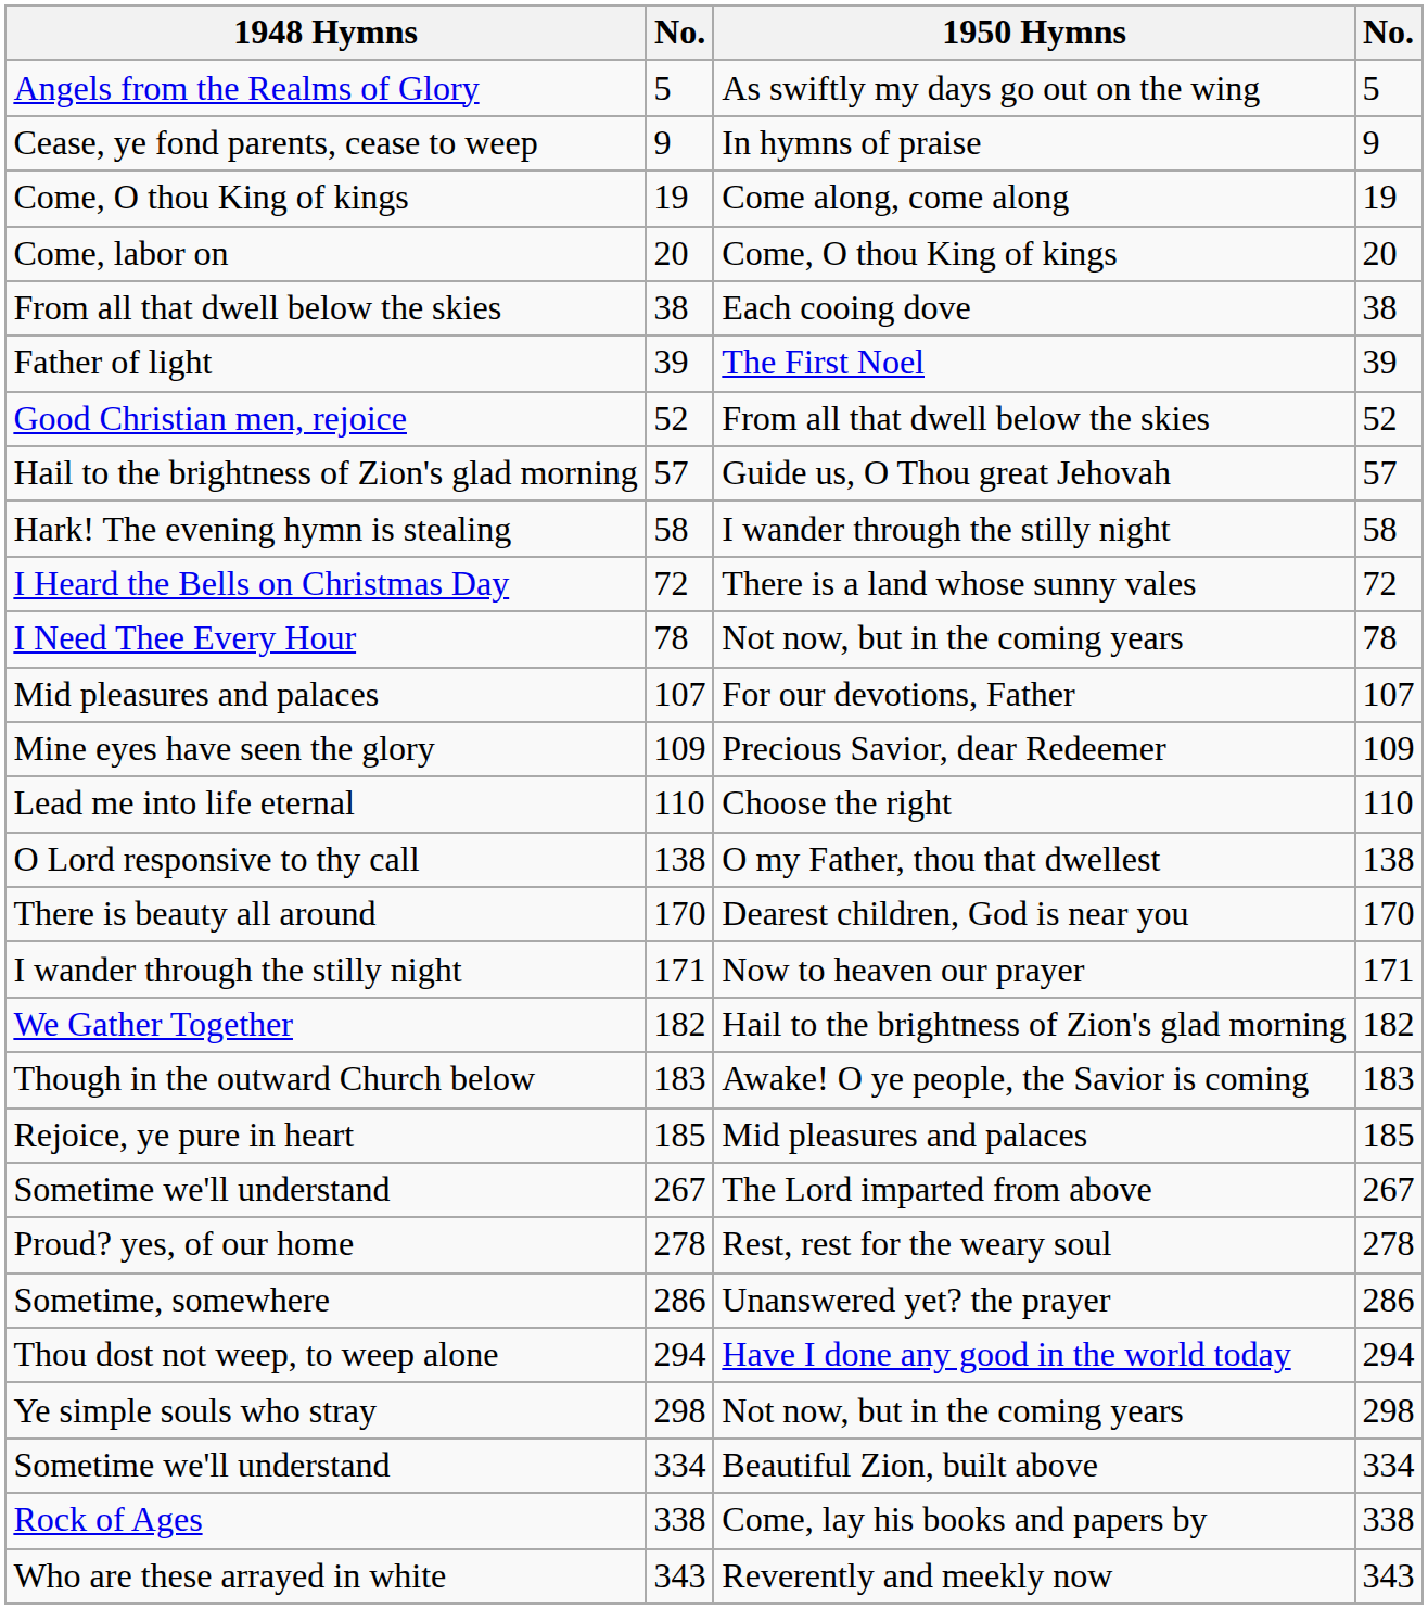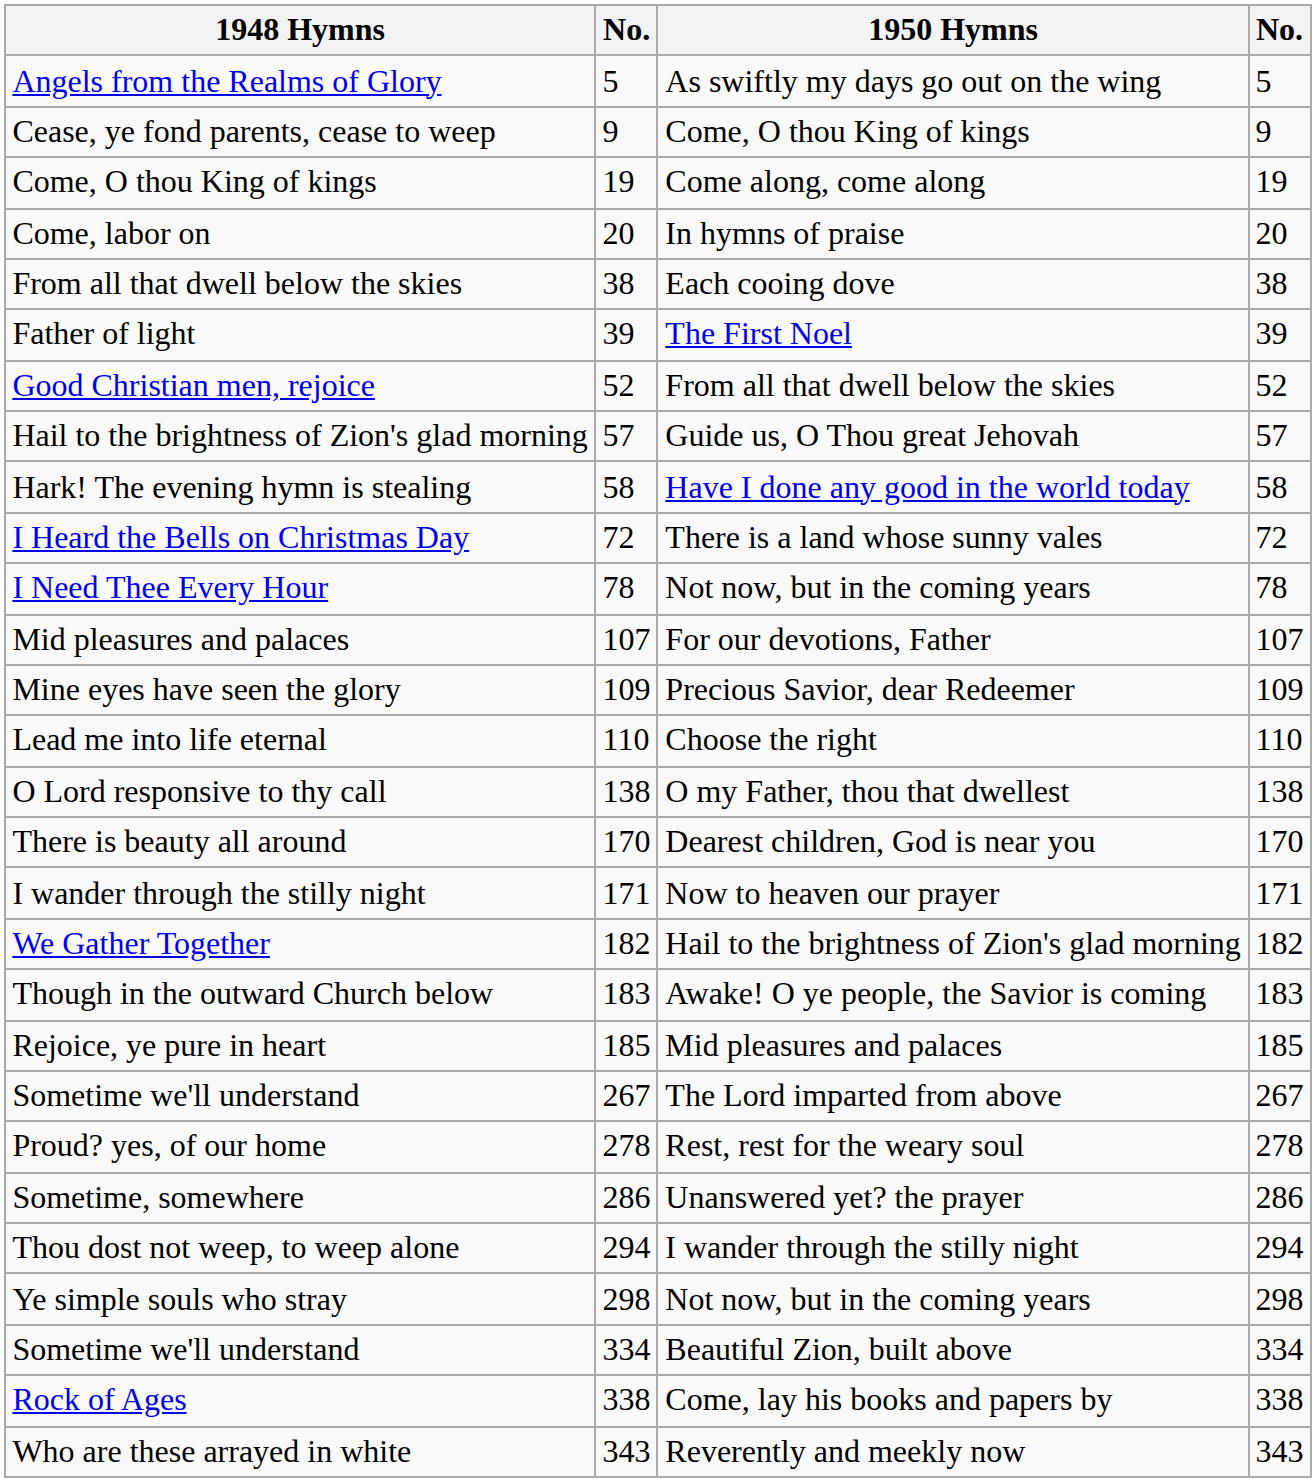 <table class="wikitable">
 <tr>
 <th>1948 Hymns</th>
 <th>No.</th>
 <th>1950 Hymns</th>
 <th>No.</th>
 </tr>
 <tr>
 <td><a href='#'>Angels from the Realms of Glory</a></td>
 <td>5</td>
 <td>As swiftly my days go out on the wing</td>
 <td>5</td>
 </tr>
 <tr>
 <td>Cease, ye fond parents, cease to weep</td>
 <td>9</td>
-<td>In hymns of praise</td>
+<td>Come, O thou King of kings</td>
 <td>9</td>
 </tr>
 <tr>
 <td>Come, O thou King of kings</td>
 <td>19</td>
 <td>Come along, come along</td>
 <td>19</td>
 </tr>
 <tr>
 <td>Come, labor on</td>
 <td>20</td>
-<td>Come, O thou King of kings</td>
+<td>In hymns of praise</td>
 <td>20</td>
 </tr>
 <tr>
 <td>From all that dwell below the skies</td>
 <td>38</td>
 <td>Each cooing dove</td>
 <td>38</td>
 </tr>
 <tr>
 <td>Father of light</td>
 <td>39</td>
 <td><a href='#'>The First Noel</a></td>
 <td>39</td>
 </tr>
 <tr>
 <td><a href='#'>Good Christian men, rejoice</a></td>
 <td>52</td>
 <td>From all that dwell below the skies</td>
 <td>52</td>
 </tr>
 <tr>
 <td>Hail to the brightness of Zion's glad morning</td>
 <td>57</td>
 <td>Guide us, O Thou great Jehovah</td>
 <td>57</td>
 </tr>
 <tr>
 <td>Hark! The evening hymn is stealing</td>
 <td>58</td>
-<td>I wander through the stilly night</td>
+<td><a href='#'>Have I done any good in the world today</a></td>
 <td>58</td>
 </tr>
 <tr>
 <td><a href='#'>I Heard the Bells on Christmas Day</a></td>
 <td>72</td>
 <td>There is a land whose sunny vales</td>
 <td>72</td>
 </tr>
 <tr>
 <td><a href='#'>I Need Thee Every Hour</a></td>
 <td>78</td>
 <td>Not now, but in the coming years</td>
 <td>78</td>
 </tr>
 <tr>
 <td>Mid pleasures and palaces</td>
 <td>107</td>
 <td>For our devotions, Father</td>
 <td>107</td>
 </tr>
 <tr>
 <td>Mine eyes have seen the glory</td>
 <td>109</td>
 <td>Precious Savior, dear Redeemer</td>
 <td>109</td>
 </tr>
 <tr>
 <td>Lead me into life eternal</td>
 <td>110</td>
 <td>Choose the right</td>
 <td>110</td>
 </tr>
 <tr>
 <td>O Lord responsive to thy call</td>
 <td>138</td>
 <td>O my Father, thou that dwellest</td>
 <td>138</td>
 </tr>
 <tr>
 <td>There is beauty all around</td>
 <td>170</td>
 <td>Dearest children, God is near you</td>
 <td>170</td>
 </tr>
 <tr>
 <td>I wander through the stilly night</td>
 <td>171</td>
 <td>Now to heaven our prayer</td>
 <td>171</td>
 </tr>
 <tr>
 <td><a href='#'>We Gather Together</a></td>
 <td>182</td>
 <td>Hail to the brightness of Zion's glad morning</td>
 <td>182</td>
 </tr>
 <tr>
 <td>Though in the outward Church below</td>
 <td>183</td>
 <td>Awake! O ye people, the Savior is coming</td>
 <td>183</td>
 </tr>
 <tr>
 <td>Rejoice, ye pure in heart</td>
 <td>185</td>
 <td>Mid pleasures and palaces</td>
 <td>185</td>
 </tr>
 <tr>
 <td>Sometime we'll understand</td>
 <td>267</td>
 <td>The Lord imparted from above</td>
 <td>267</td>
 </tr>
 <tr>
 <td>Proud? yes, of our home</td>
 <td>278</td>
 <td>Rest, rest for the weary soul</td>
 <td>278</td>
 </tr>
 <tr>
 <td>Sometime, somewhere</td>
 <td>286</td>
 <td>Unanswered yet? the prayer</td>
 <td>286</td>
 </tr>
 <tr>
 <td>Thou dost not weep, to weep alone</td>
 <td>294</td>
-<td><a href='#'>Have I done any good in the world today</a></td>
+<td>I wander through the stilly night</td>
 <td>294</td>
 </tr>
 <tr>
 <td>Ye simple souls who stray</td>
 <td>298</td>
 <td>Not now, but in the coming years</td>
 <td>298</td>
 </tr>
 <tr>
 <td>Sometime we'll understand</td>
 <td>334</td>
 <td>Beautiful Zion, built above</td>
 <td>334</td>
 </tr>
 <tr>
 <td><a href='#'>Rock of Ages</a></td>
 <td>338</td>
 <td>Come, lay his books and papers by</td>
 <td>338</td>
 </tr>
 <tr>
 <td>Who are these arrayed in white</td>
 <td>343</td>
 <td>Reverently and meekly now</td>
 <td>343</td>
 </tr>
 </table>
